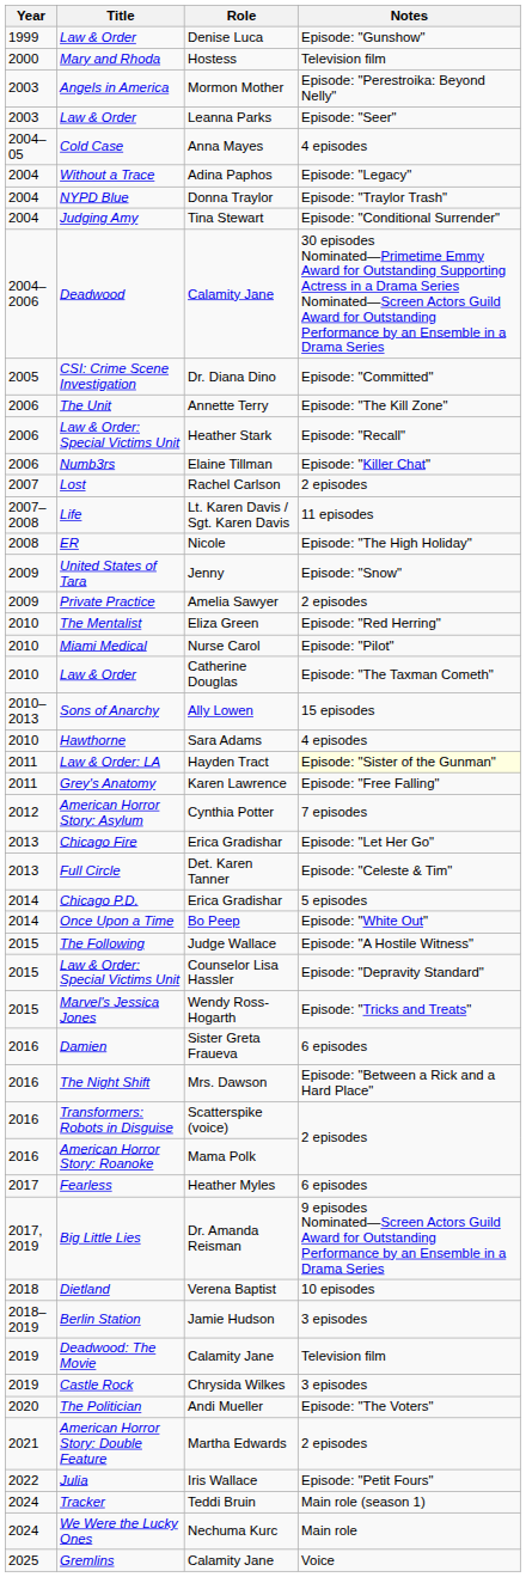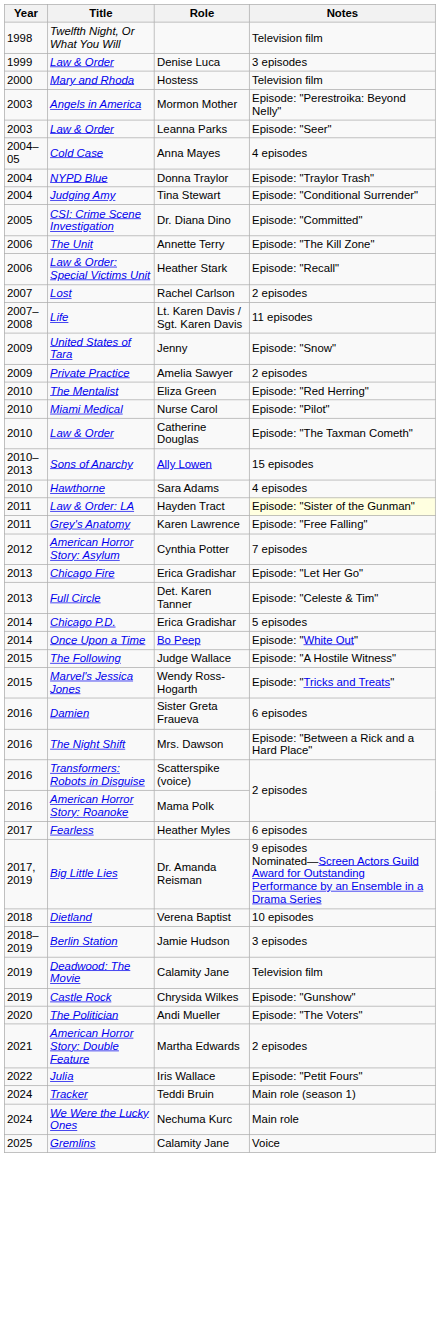 <table class="wikitable sortable">
 <tr>
 <th>Year</th>
 <th>Title</th>
 <th>Role</th>
 <th>Notes</th>
 </tr>
 <tr>
+<td>1998</td>
+<td><em>Twelfth Night, Or What You Will</em></td>
+<td></td>
+<td>Television film</td>
+</tr>
+<tr>
 <td>1999</td>
 <td><em><a href='#'>Law & Order</a></em></td>
 <td>Denise Luca</td>
-<td>Episode: "Gunshow"</td>
+<td>3 episodes</td>
 </tr>
 <tr>
 <td>2000</td>
 <td><em><a href='#'>Mary and Rhoda</a></em></td>
 <td>Hostess</td>
 <td>Television film</td>
 </tr>
 <tr>
 <td>2003</td>
 <td><em><a href='#'>Angels in America</a></em></td>
 <td>Mormon Mother</td>
 <td>Episode: "Perestroika: Beyond Nelly"</td>
 </tr>
 <tr>
 <td>2003</td>
 <td><em><a href='#'>Law & Order</a></em></td>
 <td>Leanna Parks</td>
 <td>Episode: "Seer"</td>
 </tr>
 <tr>
 <td>2004–05</td>
 <td><em><a href='#'>Cold Case</a></em></td>
 <td>Anna Mayes</td>
 <td>4 episodes</td>
 </tr>
 <tr>
 <td>2004</td>
-<td><em><a href='#'>Without a Trace</a></em></td>
-<td>Adina Paphos</td>
-<td>Episode: "Legacy"</td>
-</tr>
-<tr>
-<td>2004</td>
 <td><em><a href='#'>NYPD Blue</a></em></td>
 <td>Donna Traylor</td>
 <td>Episode: "Traylor Trash"</td>
 </tr>
 <tr>
 <td>2004</td>
 <td><em><a href='#'>Judging Amy</a></em></td>
 <td>Tina Stewart</td>
 <td>Episode: "Conditional Surrender"</td>
-</tr>
-<tr>
-<td>2004–2006</td>
-<td><em><a href='#'>Deadwood</a></em></td>
-<td><a href='#'>Calamity Jane</a></td>
-<td>30 episodes<br>Nominated—<a href='#'>Primetime Emmy Award for Outstanding Supporting Actress in a Drama Series</a><br>Nominated—<a href='#'>Screen Actors Guild Award for Outstanding Performance by an Ensemble in a Drama Series</a></td>
 </tr>
 <tr>
 <td>2005</td>
 <td><em><a href='#'>CSI: Crime Scene Investigation</a></em></td>
 <td>Dr. Diana Dino</td>
 <td>Episode: "Committed"</td>
 </tr>
 <tr>
 <td>2006</td>
 <td><em><a href='#'>The Unit</a></em></td>
 <td>Annette Terry</td>
 <td>Episode: "The Kill Zone"</td>
 </tr>
 <tr>
 <td>2006</td>
 <td><em><a href='#'>Law & Order: Special Victims Unit</a></em></td>
 <td>Heather Stark</td>
 <td>Episode: "Recall"</td>
 </tr>
 <tr>
-<td>2006</td>
-<td><em><a href='#'>Numb3rs</a></em></td>
-<td>Elaine Tillman</td>
-<td>Episode: "<a href='#'>Killer Chat</a>"</td>
-</tr>
-<tr>
 <td>2007</td>
 <td><em><a href='#'>Lost</a></em></td>
 <td>Rachel Carlson</td>
 <td>2 episodes</td>
 </tr>
 <tr>
 <td>2007–2008</td>
 <td><em><a href='#'>Life</a></em></td>
 <td>Lt. Karen Davis / Sgt. Karen Davis</td>
 <td>11 episodes</td>
-</tr>
-<tr>
-<td>2008</td>
-<td><em><a href='#'>ER</a></em></td>
-<td>Nicole</td>
-<td>Episode: "The High Holiday"</td>
 </tr>
 <tr>
 <td>2009</td>
 <td><em><a href='#'>United States of Tara</a></em></td>
 <td>Jenny</td>
 <td>Episode: "Snow"</td>
 </tr>
 <tr>
 <td>2009</td>
 <td><em><a href='#'>Private Practice</a></em></td>
 <td>Amelia Sawyer</td>
 <td>2 episodes</td>
 </tr>
 <tr>
 <td>2010</td>
 <td><em><a href='#'>The Mentalist</a></em></td>
 <td>Eliza Green</td>
 <td>Episode: "Red Herring"</td>
 </tr>
 <tr>
 <td>2010</td>
 <td><em><a href='#'>Miami Medical</a></em></td>
 <td>Nurse Carol</td>
 <td>Episode: "Pilot"</td>
 </tr>
 <tr>
 <td>2010</td>
 <td><em><a href='#'>Law & Order</a></em></td>
 <td>Catherine Douglas</td>
 <td>Episode: "The Taxman Cometh"</td>
 </tr>
 <tr>
 <td>2010–2013</td>
 <td><em><a href='#'>Sons of Anarchy</a></em></td>
 <td><a href='#'>Ally Lowen</a></td>
 <td>15 episodes</td>
 </tr>
 <tr>
 <td>2010</td>
 <td><em><a href='#'>Hawthorne</a></em></td>
 <td>Sara Adams</td>
 <td>4 episodes</td>
 </tr>
 <tr>
 <td>2011</td>
 <td><em><a href='#'>Law & Order: LA</a></em></td>
 <td>Hayden Tract</td>
 <td style="background: lightyellow;">Episode: "Sister of the Gunman"</td>
 </tr>
 <tr>
 <td>2011</td>
 <td><em><a href='#'>Grey's Anatomy</a></em></td>
 <td>Karen Lawrence</td>
 <td>Episode: "Free Falling"</td>
 </tr>
 <tr>
 <td>2012</td>
 <td><em><a href='#'>American Horror Story: Asylum</a></em></td>
 <td>Cynthia Potter</td>
 <td>7 episodes</td>
 </tr>
 <tr>
 <td>2013</td>
 <td><em><a href='#'>Chicago Fire</a></em></td>
 <td>Erica Gradishar</td>
 <td>Episode: "Let Her Go"</td>
 </tr>
 <tr>
 <td>2013</td>
 <td><em><a href='#'>Full Circle</a></em></td>
 <td>Det. Karen Tanner</td>
 <td>Episode: "Celeste & Tim"</td>
 </tr>
 <tr>
 <td>2014</td>
 <td><em><a href='#'>Chicago P.D.</a></em></td>
 <td>Erica Gradishar</td>
 <td>5 episodes</td>
 </tr>
 <tr>
 <td>2014</td>
 <td><em><a href='#'>Once Upon a Time</a></em></td>
 <td><a href='#'>Bo Peep</a></td>
 <td>Episode: "<a href='#'>White Out</a>"</td>
 </tr>
 <tr>
 <td>2015</td>
 <td><em><a href='#'>The Following</a></em></td>
 <td>Judge Wallace</td>
 <td>Episode: "A Hostile Witness"</td>
 </tr>
 <tr>
 <td>2015</td>
-<td><em><a href='#'>Law & Order: Special Victims Unit</a></em></td>
-<td>Counselor Lisa Hassler</td>
-<td>Episode: "Depravity Standard"</td>
-</tr>
-<tr>
-<td>2015</td>
 <td><em><a href='#'>Marvel's Jessica Jones</a></em></td>
 <td>Wendy Ross-Hogarth</td>
 <td>Episode: "<a href='#'>Tricks and Treats</a>"</td>
 </tr>
 <tr>
 <td>2016</td>
 <td><em><a href='#'>Damien</a></em></td>
 <td>Sister Greta Fraueva</td>
 <td>6 episodes</td>
 </tr>
 <tr>
 <td>2016</td>
 <td><em><a href='#'>The Night Shift</a></em></td>
 <td>Mrs. Dawson</td>
 <td>Episode: "Between a Rick and a Hard Place"</td>
 </tr>
 <tr>
 <td>2016</td>
 <td><em><a href='#'>Transformers: Robots in Disguise</a></em></td>
 <td>Scatterspike (voice)</td>
 <td rowspan="2">2 episodes</td>
 </tr>
 <tr>
 <td>2016</td>
 <td><em><a href='#'>American Horror Story: Roanoke</a></em></td>
 <td>Mama Polk</td>
 </tr>
 <tr>
 <td>2017</td>
 <td><em><a href='#'>Fearless</a></em></td>
 <td>Heather Myles</td>
 <td>6 episodes</td>
 </tr>
 <tr>
 <td>2017, 2019</td>
 <td><em><a href='#'>Big Little Lies</a></em></td>
 <td>Dr. Amanda Reisman</td>
 <td>9 episodes<br>Nominated—<a href='#'>Screen Actors Guild Award for Outstanding Performance by an Ensemble in a Drama Series</a></td>
 </tr>
 <tr>
 <td>2018</td>
 <td><em><a href='#'>Dietland</a></em></td>
 <td>Verena Baptist</td>
 <td>10 episodes</td>
 </tr>
 <tr>
 <td>2018–2019</td>
 <td><em><a href='#'>Berlin Station</a></em></td>
 <td>Jamie Hudson</td>
 <td>3 episodes</td>
 </tr>
 <tr>
 <td>2019</td>
 <td><em><a href='#'>Deadwood: The Movie</a></em></td>
 <td>Calamity Jane</td>
 <td>Television film</td>
 </tr>
 <tr>
 <td>2019</td>
 <td><em><a href='#'>Castle Rock</a></em></td>
 <td>Chrysida Wilkes</td>
-<td>3 episodes</td>
+<td>Episode: "Gunshow"</td>
 </tr>
 <tr>
 <td>2020</td>
 <td><em><a href='#'>The Politician</a></em></td>
 <td>Andi Mueller</td>
 <td>Episode: "The Voters"</td>
 </tr>
 <tr>
 <td>2021</td>
 <td><em><a href='#'>American Horror Story: Double Feature</a></em></td>
 <td>Martha Edwards</td>
 <td>2 episodes</td>
 </tr>
 <tr>
 <td>2022</td>
 <td><em><a href='#'>Julia</a></em></td>
 <td>Iris Wallace</td>
 <td>Episode: "Petit Fours"</td>
 </tr>
 <tr>
 <td>2024</td>
 <td><em><a href='#'>Tracker</a></em></td>
 <td>Teddi Bruin</td>
 <td>Main role (season 1)</td>
 </tr>
 <tr>
 <td>2024</td>
 <td><em><a href='#'>We Were the Lucky Ones</a></em></td>
 <td>Nechuma Kurc</td>
 <td>Main role</td>
 </tr>
 <tr>
 <td>2025</td>
 <td><em><a href='#'>Gremlins</a></em></td>
 <td>Calamity Jane</td>
 <td>Voice</td>
 </tr>
 </table>
